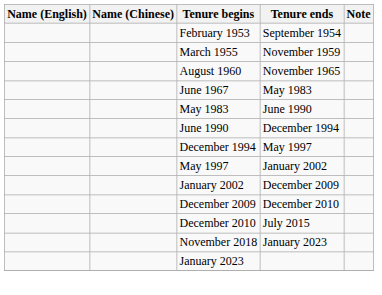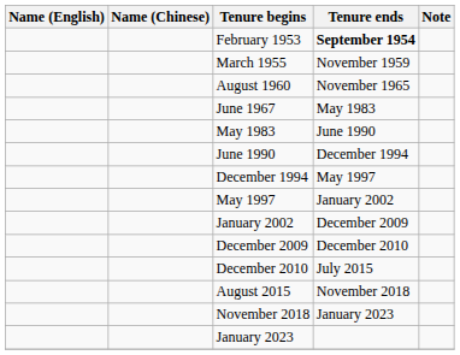 <table class="wikitable">
 <tr>
 <th>Name (English)</th>
 <th>Name (Chinese)</th>
 <th>Tenure begins</th>
 <th>Tenure ends</th>
 <th>Note</th>
 </tr>
 <tr>
 <td></td>
 <td></td>
 <td>February 1953</td>
-<td>September 1954</td>
+<td><strong>September 1954</strong></td>
 <td></td>
 </tr>
 <tr>
 <td></td>
 <td></td>
 <td>March 1955</td>
 <td>November 1959</td>
 <td></td>
 </tr>
 <tr>
 <td></td>
 <td></td>
 <td>August 1960</td>
 <td>November 1965</td>
 <td></td>
 </tr>
 <tr>
 <td></td>
 <td></td>
 <td>June 1967</td>
 <td>May 1983</td>
 <td></td>
 </tr>
 <tr>
 <td></td>
 <td></td>
 <td>May 1983</td>
 <td>June 1990</td>
 <td></td>
 </tr>
 <tr>
 <td></td>
 <td></td>
 <td>June 1990</td>
 <td>December 1994</td>
 <td></td>
 </tr>
 <tr>
 <td></td>
 <td></td>
 <td>December 1994</td>
 <td>May 1997</td>
 <td></td>
 </tr>
 <tr>
 <td></td>
 <td></td>
 <td>May 1997</td>
 <td>January 2002</td>
 <td></td>
 </tr>
 <tr>
 <td></td>
 <td></td>
 <td>January 2002</td>
 <td>December 2009</td>
 <td></td>
 </tr>
 <tr>
 <td></td>
 <td></td>
 <td>December 2009</td>
 <td>December 2010</td>
 <td></td>
 </tr>
 <tr>
 <td></td>
 <td></td>
 <td>December 2010</td>
 <td>July 2015</td>
 <td></td>
 </tr>
 <tr>
 <td></td>
 <td></td>
+<td>August 2015</td>
+<td>November 2018</td>
+<td></td>
+</tr>
+<tr>
+<td></td>
+<td></td>
 <td>November 2018</td>
 <td>January 2023</td>
 <td></td>
 </tr>
 <tr>
 <td></td>
 <td></td>
 <td>January 2023</td>
 <td></td>
 <td></td>
 </tr>
 <tr>
 </tr>
 </table>
